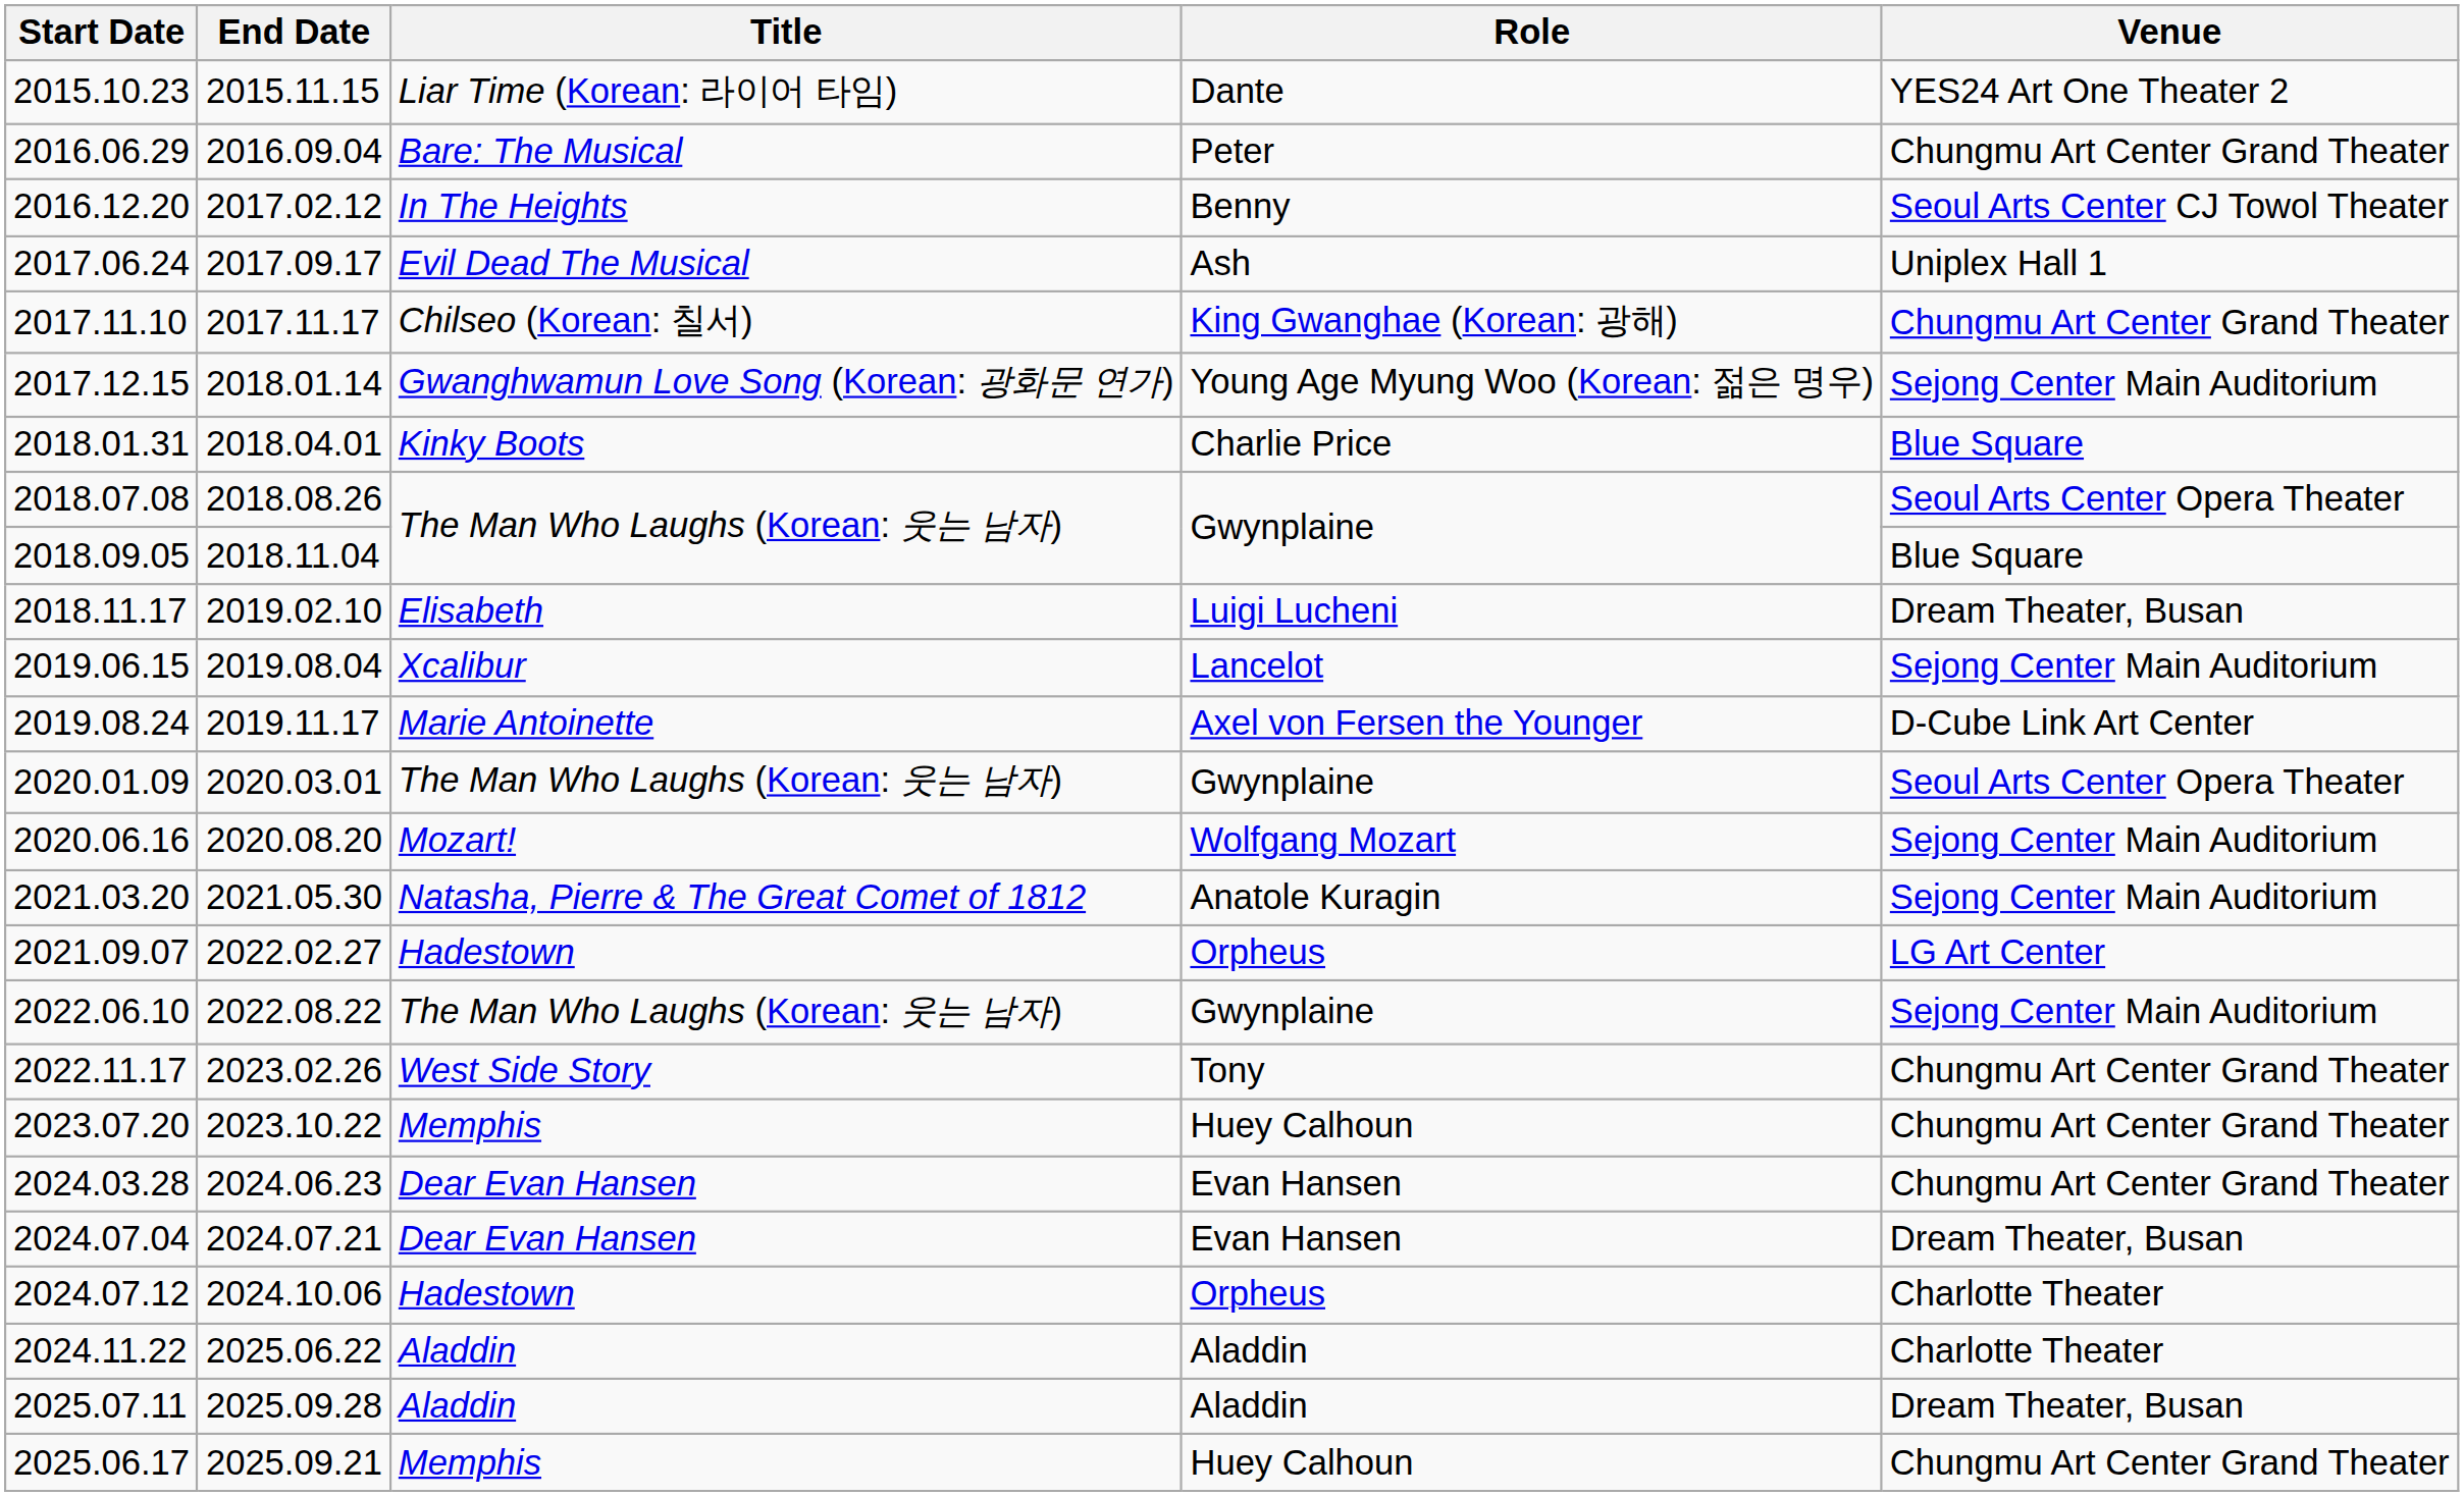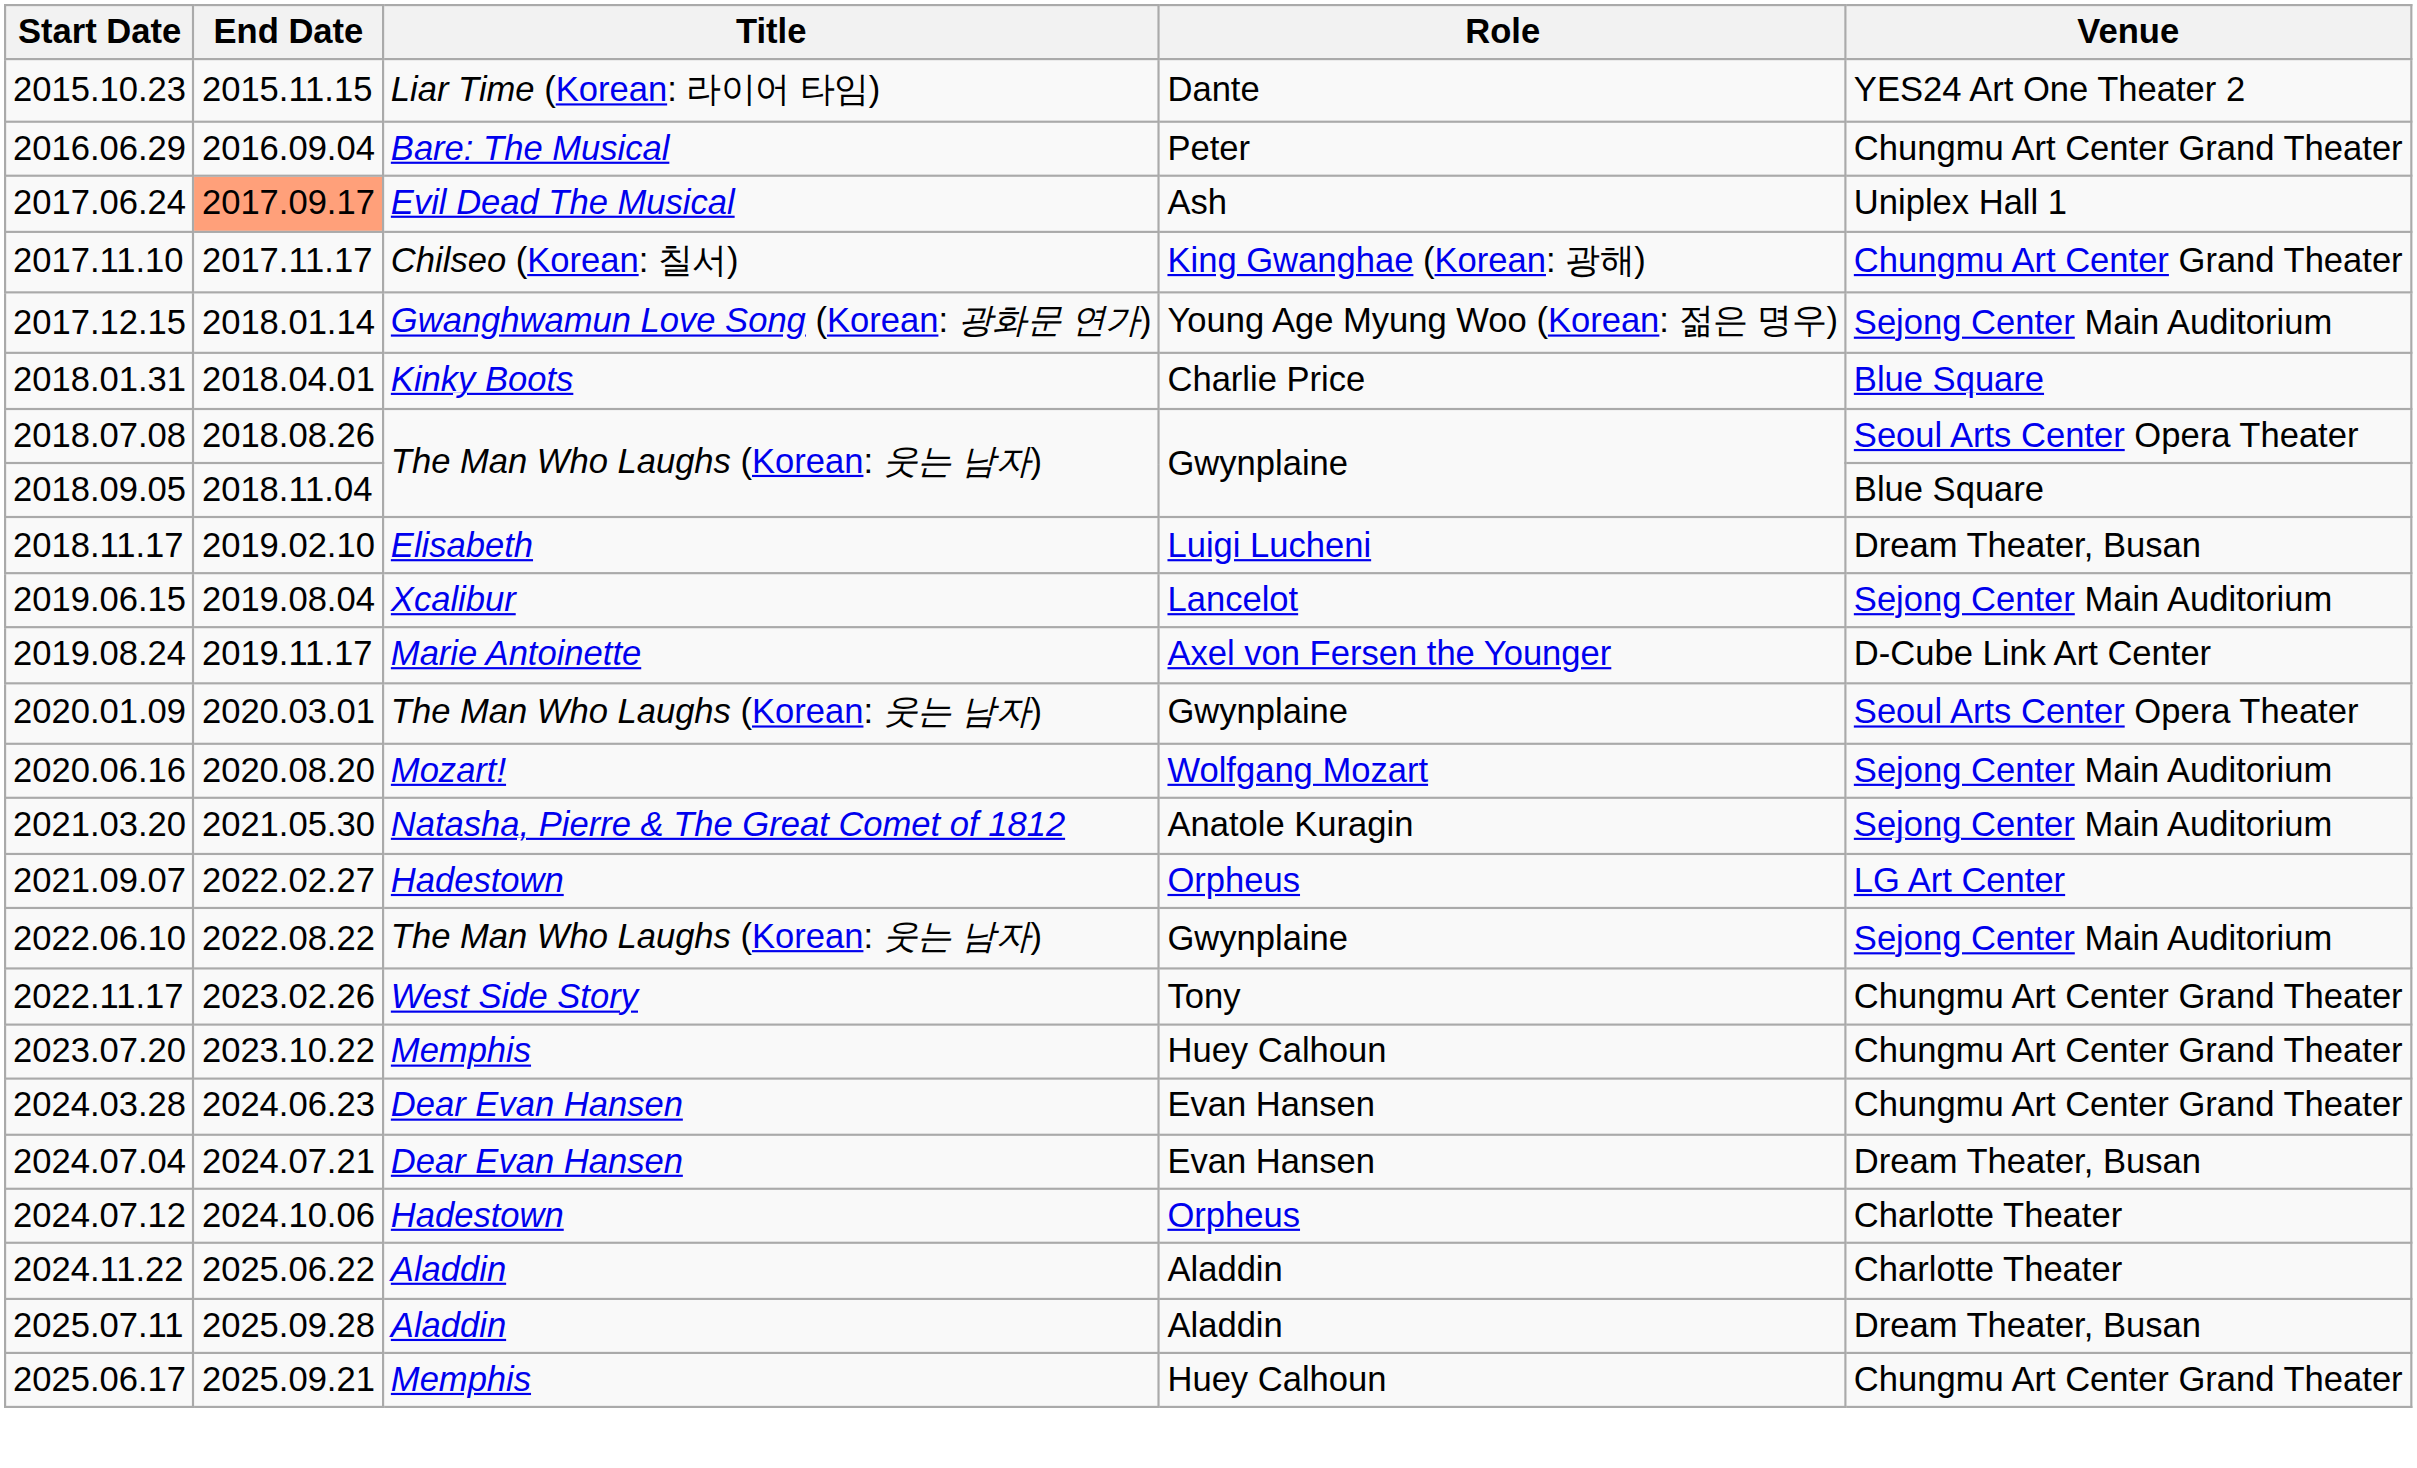 <table class="wikitable">
 <tr>
 <th>Start  Date</th>
 <th>End Date</th>
 <th>Title</th>
 <th>Role</th>
 <th>Venue</th>
 </tr>
 <tr>
 <td>2015.10.23</td>
 <td>2015.11.15</td>
 <td><em>Liar Time</em> (<a href='#'>Korean</a>: 라이어 타임)</td>
 <td>Dante</td>
 <td>YES24 Art One Theater  2</td>
 </tr>
 <tr>
 <td>2016.06.29</td>
 <td>2016.09.04</td>
 <td><em><a href='#'>Bare: The Musical</a></em></td>
 <td>Peter</td>
 <td>Chungmu Art Center Grand Theater</td>
 </tr>
 <tr>
-<td>2016.12.20</td>
-<td>2017.02.12</td>
-<td><em><a href='#'>In The Heights</a></em></td>
-<td>Benny</td>
-<td><a href='#'>Seoul Arts Center</a> CJ Towol Theater</td>
-</tr>
-<tr>
 <td>2017.06.24</td>
-<td>2017.09.17</td>
+<td style="background: lightsalmon;">2017.09.17</td>
 <td><em><a href='#'>Evil Dead The Musical</a></em></td>
 <td>Ash</td>
 <td>Uniplex Hall 1</td>
 </tr>
 <tr>
 <td>2017.11.10</td>
 <td>2017.11.17</td>
 <td><em>Chilseo</em> (<a href='#'>Korean</a>: 칠서)</td>
 <td><a href='#'>King Gwanghae</a> (<a href='#'>Korean</a>: 광해)</td>
 <td><a href='#'>Chungmu Art Center</a> Grand Theater</td>
 </tr>
 <tr>
 <td>2017.12.15</td>
 <td>2018.01.14</td>
 <td><em><a href='#'>Gwanghwamun Love Song</a></em> (<a href='#'>Korean</a>: <em>광화문 연가</em>)</td>
 <td>Young Age Myung Woo (<a href='#'>Korean</a>: 젊은 명우)</td>
 <td><a href='#'>Sejong Center</a> Main Auditorium</td>
 </tr>
 <tr>
 <td>2018.01.31</td>
 <td>2018.04.01</td>
 <td><em><a href='#'>Kinky Boots</a></em></td>
 <td>Charlie Price</td>
 <td><a href='#'>Blue Square</a></td>
 </tr>
 <tr>
 <td>2018.07.08</td>
 <td>2018.08.26</td>
 <td rowspan="2"><em>The Man Who Laughs</em> (<a href='#'>Korean</a>: <em>웃는 남자</em>)</td>
 <td rowspan="2">Gwynplaine</td>
 <td><a href='#'>Seoul Arts Center</a> Opera Theater</td>
 </tr>
 <tr>
 <td>2018.09.05</td>
 <td>2018.11.04</td>
 <td>Blue Square</td>
 </tr>
 <tr>
 <td>2018.11.17</td>
 <td>2019.02.10</td>
 <td><em><a href='#'>Elisabeth</a></em></td>
 <td><a href='#'>Luigi Lucheni</a></td>
 <td>Dream Theater, Busan</td>
 </tr>
 <tr>
 <td>2019.06.15</td>
 <td>2019.08.04</td>
 <td><em><a href='#'>Xcalibur</a></em></td>
 <td><a href='#'>Lancelot</a></td>
 <td><a href='#'>Sejong Center</a> Main Auditorium</td>
 </tr>
 <tr>
 <td>2019.08.24</td>
 <td>2019.11.17</td>
 <td><em><a href='#'>Marie Antoinette</a></em></td>
 <td><a href='#'>Axel von Fersen the Younger</a></td>
 <td>D-Cube Link Art Center</td>
 </tr>
 <tr>
 <td>2020.01.09</td>
 <td>2020.03.01</td>
 <td><em>The Man Who Laughs</em> (<a href='#'>Korean</a>: <em>웃는 남자</em>)</td>
 <td>Gwynplaine</td>
 <td><a href='#'>Seoul Arts Center</a> Opera Theater</td>
 </tr>
 <tr>
 <td>2020.06.16</td>
 <td>2020.08.20</td>
 <td><em><a href='#'>Mozart!</a></em></td>
 <td><a href='#'>Wolfgang Mozart</a></td>
 <td><a href='#'>Sejong Center</a> Main Auditorium</td>
 </tr>
 <tr>
 <td>2021.03.20</td>
 <td>2021.05.30</td>
 <td><em><a href='#'>Natasha, Pierre & The Great Comet of 1812</a></em></td>
 <td>Anatole Kuragin</td>
 <td><a href='#'>Sejong Center</a> Main Auditorium</td>
 </tr>
 <tr>
 <td>2021.09.07</td>
 <td>2022.02.27</td>
 <td><em><a href='#'>Hadestown</a></em></td>
 <td><a href='#'>Orpheus</a></td>
 <td><a href='#'>LG Art Center</a></td>
 </tr>
 <tr>
 <td>2022.06.10</td>
 <td>2022.08.22</td>
 <td><em>The Man Who Laughs</em> (<a href='#'>Korean</a>: <em>웃는 남자</em>)</td>
 <td>Gwynplaine</td>
 <td><a href='#'>Sejong Center</a> Main Auditorium</td>
 </tr>
 <tr>
 <td>2022.11.17</td>
 <td>2023.02.26</td>
 <td><em><a href='#'>West Side Story</a></em></td>
 <td>Tony</td>
 <td>Chungmu Art Center Grand Theater</td>
 </tr>
 <tr>
 <td>2023.07.20</td>
 <td>2023.10.22</td>
 <td><em><a href='#'>Memphis</a></em></td>
 <td>Huey Calhoun</td>
 <td>Chungmu Art Center Grand Theater</td>
 </tr>
 <tr>
 <td>2024.03.28</td>
 <td>2024.06.23</td>
 <td><em><a href='#'>Dear Evan Hansen</a></em></td>
 <td>Evan Hansen</td>
 <td>Chungmu Art Center Grand Theater</td>
 </tr>
 <tr>
 <td>2024.07.04</td>
 <td>2024.07.21</td>
 <td><em><a href='#'>Dear Evan Hansen</a></em></td>
 <td>Evan Hansen</td>
 <td>Dream Theater, Busan</td>
 </tr>
 <tr>
 <td>2024.07.12</td>
 <td>2024.10.06</td>
 <td><em><a href='#'>Hadestown</a></em></td>
 <td><a href='#'>Orpheus</a></td>
 <td>Charlotte Theater</td>
 </tr>
 <tr>
 <td>2024.11.22</td>
 <td>2025.06.22</td>
 <td><em><a href='#'>Aladdin</a></em></td>
 <td>Aladdin</td>
 <td>Charlotte Theater</td>
 </tr>
 <tr>
 <td>2025.07.11</td>
 <td>2025.09.28</td>
 <td><em><a href='#'>Aladdin</a></em></td>
 <td>Aladdin</td>
 <td>Dream Theater, Busan</td>
 </tr>
 <tr>
 <td>2025.06.17</td>
 <td>2025.09.21</td>
 <td><em><a href='#'>Memphis</a></em></td>
 <td>Huey Calhoun</td>
 <td>Chungmu Art Center Grand Theater</td>
 </tr>
 </table>
